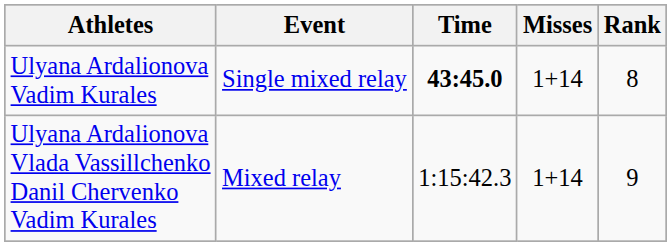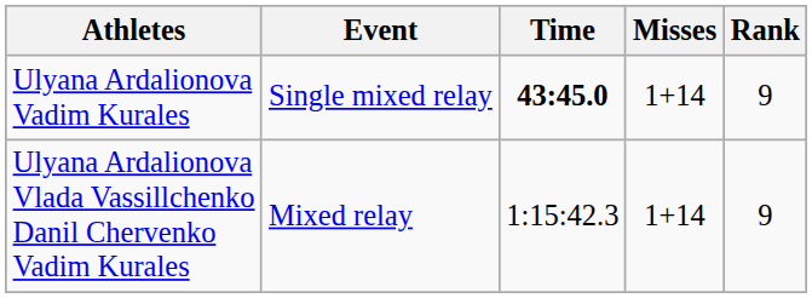 <table class="wikitable" style="font-size:90%">
 <tr>
 <th>Athletes</th>
 <th>Event</th>
 <th>Time</th>
 <th>Misses</th>
 <th>Rank</th>
 </tr>
 <tr align=center>
 <td align=left><a href='#'>Ulyana Ardalionova</a><br><a href='#'>Vadim Kurales</a></td>
 <td align=left><a href='#'>Single mixed relay</a></td>
 <td><strong>43:45.0</strong></td>
 <td>1+14</td>
-<td>8</td>
+<td>9</td>
 </tr>
 <tr align=center>
 <td align=left><a href='#'>Ulyana Ardalionova</a><br><a href='#'>Vlada Vassillchenko</a><br><a href='#'>Danil Chervenko</a><br><a href='#'>Vadim Kurales</a></td>
 <td align=left><a href='#'>Mixed relay</a></td>
 <td>1:15:42.3</td>
 <td>1+14</td>
 <td>9</td>
 </tr>
 </table>
